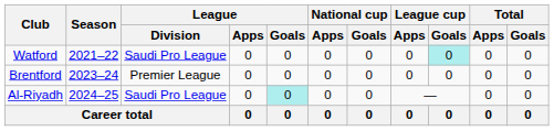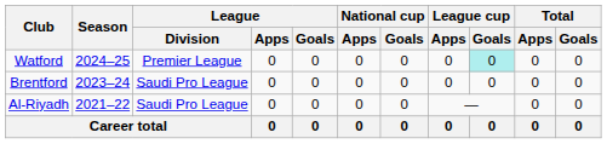 <table class="wikitable" style="text-align:center">
 <tr>
 <th rowspan="2">Club</th>
 <th rowspan="2">Season</th>
 <th colspan="3">League</th>
 <th colspan="2">National cup</th>
 <th colspan="2">League cup</th>
 <th colspan="2">Total</th>
 </tr>
 <tr>
 <th>Division</th>
 <th>Apps</th>
 <th>Goals</th>
 <th>Apps</th>
 <th>Goals</th>
 <th>Apps</th>
 <th>Goals</th>
 <th>Apps</th>
 <th>Goals</th>
 </tr>
 <tr>
 <td><a href='#'>Watford</a></td>
-<td><a href='#'>2021–22</a></td>
-<td><a href='#'>Saudi Pro League</a></td>
+<td><a href='#'>2024–25</a></td>
+<td><a href='#'>Premier League</a></td>
 <td>0</td>
 <td>0</td>
 <td>0</td>
 <td>0</td>
 <td>0</td>
 <td style="background: paleturquoise;">0</td>
 <td>0</td>
 <td>0</td>
 </tr>
 <tr>
 <td><a href='#'>Brentford</a></td>
 <td><a href='#'>2023–24</a></td>
-<td>Premier League</td>
+<td><a href='#'>Saudi Pro League</a></td>
 <td>0</td>
 <td>0</td>
 <td>0</td>
 <td>0</td>
 <td>0</td>
 <td>0</td>
 <td>0</td>
 <td>0</td>
 </tr>
 <tr>
 <td><a href='#'>Al-Riyadh</a></td>
-<td><a href='#'>2024–25</a></td>
+<td><a href='#'>2021–22</a></td>
 <td><a href='#'>Saudi Pro League</a></td>
 <td>0</td>
-<td style="background: paleturquoise;">0</td>
+<td>0</td>
 <td>0</td>
 <td>0</td>
 <td colspan="2">―</td>
 <td>0</td>
 <td>0</td>
 </tr>
 <tr>
 <th colspan="3">Career total</th>
 <th>0</th>
 <th>0</th>
 <th>0</th>
 <th>0</th>
 <th>0</th>
 <th>0</th>
 <th>0</th>
 <th>0</th>
 </tr>
 </table>
